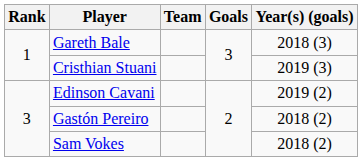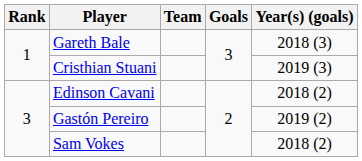 <table class="wikitable" style="text-align: center;">
 <tr>
 <th>Rank</th>
 <th>Player</th>
 <th>Team</th>
 <th>Goals</th>
 <th>Year(s) (goals)</th>
 </tr>
 <tr>
 <td rowspan="2">1</td>
 <td align="left"><a href='#'>Gareth Bale</a></td>
 <td align="left"></td>
 <td rowspan="2">3</td>
 <td>2018 (3)</td>
 </tr>
 <tr>
 <td align="left"><a href='#'>Cristhian Stuani</a></td>
 <td align="left"></td>
 <td>2019 (3)</td>
 </tr>
 <tr>
 <td rowspan="3">3</td>
 <td align="left"><a href='#'>Edinson Cavani</a></td>
 <td align="left"></td>
 <td rowspan="3">2</td>
-<td>2019 (2)</td>
+<td>2018 (2)</td>
 </tr>
 <tr>
 <td align="left"><a href='#'>Gastón Pereiro</a></td>
 <td align="left"></td>
-<td>2018 (2)</td>
+<td>2019 (2)</td>
 </tr>
 <tr>
 <td align="left"><a href='#'>Sam Vokes</a></td>
 <td align="left"></td>
 <td>2018 (2)</td>
 </tr>
 </table>
